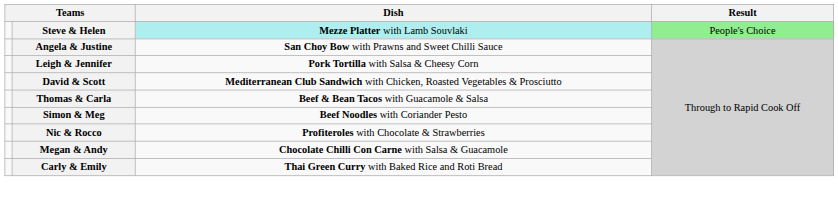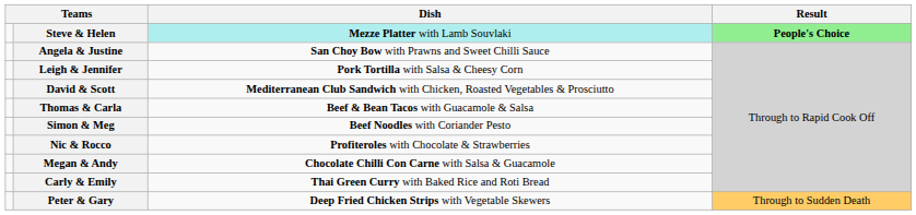 <table class="wikitable plainrowheaders" style="text-align:center; font-size:90%; width:80em; margin:auto;">
 <tr>
 <th colspan=2>Teams</th>
 <th>Dish</th>
 <th>Result</th>
 </tr>
 <tr>
 <td></td>
 <th>Steve & Helen</th>
 <td style="background: paleturquoise;"><strong>Mezze Platter</strong> with Lamb Souvlaki</td>
-<td bgcolor=lightgreen>People's Choice</td>
+<td bgcolor=lightgreen><strong>People's Choice</strong></td>
 </tr>
 <tr>
 <td></td>
 <th>Angela & Justine</th>
 <td><strong>San Choy Bow</strong> with Prawns and Sweet Chilli Sauce</td>
 <td bgcolor=lightgray rowspan=8>Through to Rapid Cook Off</td>
 </tr>
 <tr>
 <td></td>
 <th>Leigh & Jennifer</th>
 <td><strong>Pork Tortilla</strong> with Salsa & Cheesy Corn</td>
 </tr>
 <tr>
 <td></td>
 <th>David & Scott</th>
 <td><strong>Mediterranean Club Sandwich</strong> with Chicken, Roasted Vegetables & Prosciutto</td>
 </tr>
 <tr>
 <td></td>
 <th>Thomas & Carla</th>
 <td><strong>Beef & Bean Tacos</strong> with Guacamole & Salsa</td>
 </tr>
 <tr>
 <td></td>
 <th>Simon & Meg</th>
 <td><strong>Beef Noodles</strong> with Coriander Pesto</td>
 </tr>
 <tr>
 <td></td>
 <th>Nic & Rocco</th>
 <td><strong>Profiteroles</strong> with Chocolate & Strawberries</td>
 </tr>
 <tr>
 <td></td>
 <th>Megan & Andy</th>
 <td><strong>Chocolate Chilli Con Carne</strong> with Salsa & Guacamole</td>
 </tr>
 <tr>
 <td></td>
 <th>Carly & Emily</th>
 <td><strong>Thai Green Curry</strong> with Baked Rice and Roti Bread</td>
 </tr>
+<tr>
+<td></td>
+<th>Peter & Gary</th>
+<td><strong>Deep Fried Chicken Strips</strong> with Vegetable Skewers</td>
+<td bgcolor=#FFCC66>Through to Sudden Death</td>
+</tr>
 </table>
